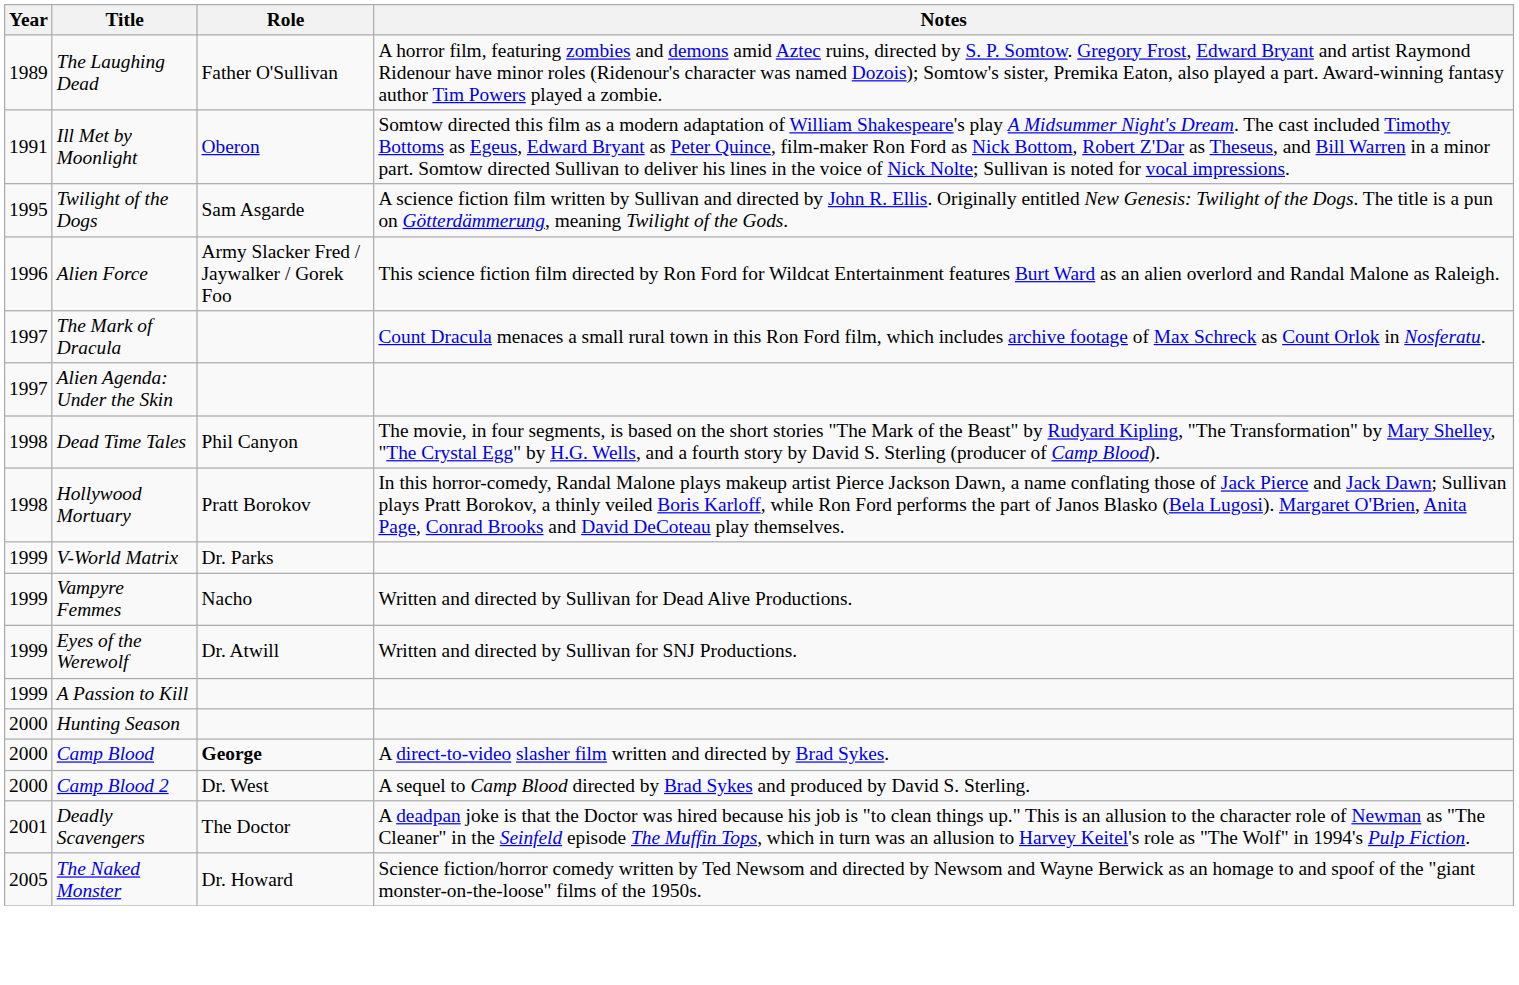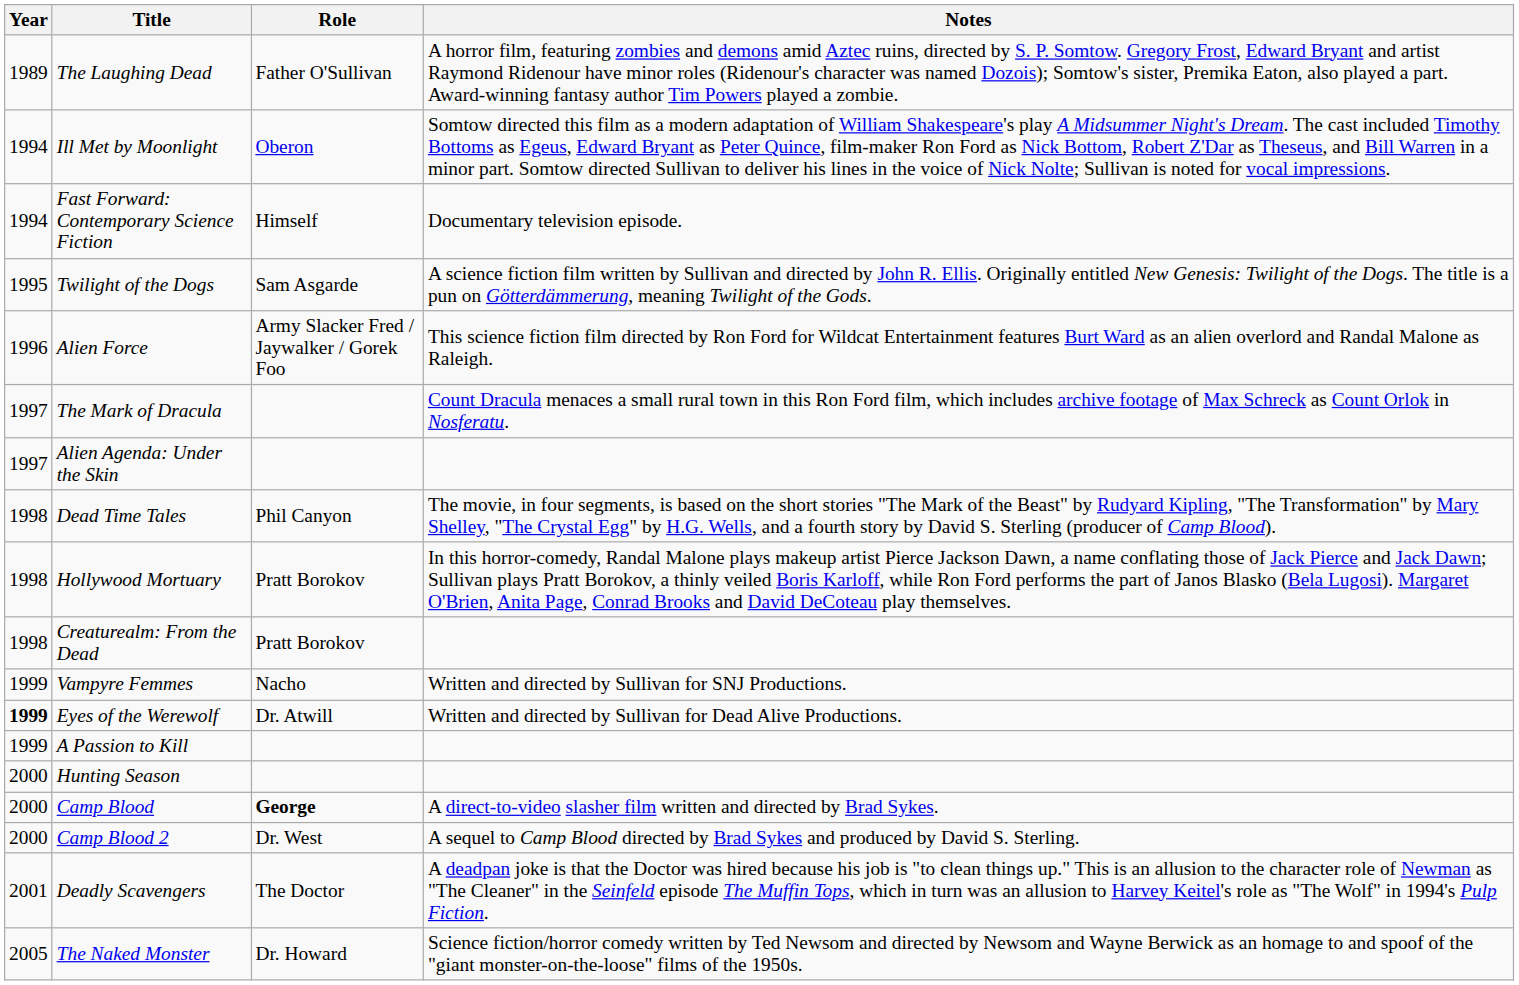 <table class="wikitable sortable">
 <tr>
 <th>Year</th>
 <th>Title</th>
 <th>Role</th>
 <th class="unsortable">Notes</th>
 </tr>
 <tr>
 <td>1989</td>
 <td><em>The Laughing Dead</em></td>
 <td>Father O'Sullivan</td>
 <td>A horror film, featuring <a href='#'>zombies</a> and <a href='#'>demons</a> amid <a href='#'>Aztec</a> ruins, directed by <a href='#'>S. P. Somtow</a>. <a href='#'>Gregory Frost</a>, <a href='#'>Edward Bryant</a> and artist Raymond Ridenour have minor roles (Ridenour's character was named <a href='#'>Dozois</a>); Somtow's sister, Premika Eaton, also played a part. Award-winning fantasy author <a href='#'>Tim Powers</a> played a zombie.</td>
 </tr>
 <tr>
-<td>1991</td>
+<td>1994</td>
 <td><em>Ill Met by Moonlight</em></td>
 <td><a href='#'>Oberon</a></td>
 <td>Somtow directed this film as a modern adaptation of <a href='#'>William Shakespeare</a>'s play <em><a href='#'>A Midsummer Night's Dream</a></em>. The cast included <a href='#'>Timothy Bottoms</a> as <a href='#'>Egeus</a>, <a href='#'>Edward Bryant</a> as <a href='#'>Peter Quince</a>, film-maker Ron Ford as <a href='#'>Nick Bottom</a>, <a href='#'>Robert Z'Dar</a> as <a href='#'>Theseus</a>, and <a href='#'>Bill Warren</a> in a minor part. Somtow directed Sullivan to deliver his lines in the voice of <a href='#'>Nick Nolte</a>; Sullivan is noted for <a href='#'>vocal impressions</a>.</td>
+</tr>
+<tr>
+<td>1994</td>
+<td><em>Fast Forward: Contemporary Science Fiction</em></td>
+<td>Himself</td>
+<td>Documentary television episode.</td>
 </tr>
 <tr>
 <td>1995</td>
 <td><em>Twilight of the Dogs</em></td>
 <td>Sam Asgarde</td>
 <td>A science fiction film written by Sullivan and directed by <a href='#'>John R. Ellis</a>. Originally entitled <em>New Genesis: Twilight of the Dogs</em>. The title is a pun on <em><a href='#'>Götterdämmerung</a></em>, meaning <em>Twilight of the Gods</em>.</td>
 </tr>
 <tr>
 <td>1996</td>
 <td><em>Alien Force</em></td>
 <td>Army Slacker Fred / Jaywalker / Gorek Foo</td>
 <td>This science fiction film directed by Ron Ford for Wildcat Entertainment features <a href='#'>Burt Ward</a> as an alien overlord and Randal Malone as Raleigh.</td>
 </tr>
 <tr>
 <td>1997</td>
 <td><em>The Mark of Dracula</em></td>
 <td></td>
 <td><a href='#'>Count Dracula</a> menaces a small rural town in this Ron Ford film, which includes <a href='#'>archive footage</a> of <a href='#'>Max Schreck</a> as <a href='#'>Count Orlok</a> in <em><a href='#'>Nosferatu</a></em>.</td>
 </tr>
 <tr>
 <td>1997</td>
 <td><em>Alien Agenda: Under the Skin</em></td>
 <td></td>
 <td></td>
 </tr>
 <tr>
 <td>1998</td>
 <td><em>Dead Time Tales</em></td>
 <td>Phil Canyon</td>
 <td>The movie, in four segments, is based on the short stories "The Mark of the Beast" by <a href='#'>Rudyard Kipling</a>, "The Transformation" by <a href='#'>Mary Shelley</a>, "<a href='#'>The Crystal Egg</a>" by <a href='#'>H.G. Wells</a>, and a fourth story by David S. Sterling (producer of <em><a href='#'>Camp Blood</a></em>).</td>
 </tr>
 <tr>
 <td>1998</td>
 <td><em>Hollywood Mortuary</em></td>
 <td>Pratt Borokov</td>
 <td>In this horror-comedy, Randal Malone plays makeup artist Pierce Jackson Dawn, a name conflating those of <a href='#'>Jack Pierce</a> and <a href='#'>Jack Dawn</a>; Sullivan plays Pratt Borokov, a thinly veiled <a href='#'>Boris Karloff</a>, while Ron Ford performs the part of Janos Blasko (<a href='#'>Bela Lugosi</a>). <a href='#'>Margaret O'Brien</a>, <a href='#'>Anita Page</a>, <a href='#'>Conrad Brooks</a> and <a href='#'>David DeCoteau</a> play themselves.</td>
 </tr>
 <tr>
-<td>1999</td>
-<td><em>V-World Matrix</em></td>
-<td>Dr. Parks</td>
+<td>1998</td>
+<td><em>Creaturealm: From the Dead</em></td>
+<td>Pratt Borokov</td>
 <td></td>
 </tr>
 <tr>
 <td>1999</td>
 <td><em>Vampyre Femmes</em></td>
 <td>Nacho</td>
-<td>Written and directed by Sullivan for Dead Alive Productions.</td>
+<td>Written and directed by Sullivan for SNJ Productions.</td>
 </tr>
 <tr>
-<td>1999</td>
+<td><strong>1999</strong></td>
 <td><em>Eyes of the Werewolf</em></td>
 <td>Dr. Atwill</td>
-<td>Written and directed by Sullivan for SNJ Productions.</td>
+<td>Written and directed by Sullivan for Dead Alive Productions.</td>
 </tr>
 <tr>
 <td>1999</td>
 <td><em>A Passion to Kill</em></td>
 <td></td>
 <td></td>
 </tr>
 <tr>
 <td>2000</td>
 <td><em>Hunting Season</em></td>
 <td></td>
 <td></td>
 </tr>
 <tr>
 <td>2000</td>
 <td><em><a href='#'>Camp Blood</a></em></td>
 <td><strong>George</strong></td>
 <td>A <a href='#'>direct-to-video</a> <a href='#'>slasher film</a> written and directed by <a href='#'>Brad Sykes</a>.</td>
 </tr>
 <tr>
 <td>2000</td>
 <td><em><a href='#'>Camp Blood 2</a></em></td>
 <td>Dr. West</td>
 <td>A sequel to <em>Camp Blood</em> directed by <a href='#'>Brad Sykes</a> and produced by David S. Sterling.</td>
 </tr>
 <tr>
 <td>2001</td>
 <td><em>Deadly Scavengers</em></td>
 <td>The Doctor</td>
 <td>A <a href='#'>deadpan</a> joke is that the Doctor was hired because his job is "to clean things up." This is an allusion to the character role of <a href='#'>Newman</a> as "The Cleaner" in the <em><a href='#'>Seinfeld</a></em> episode <em><a href='#'>The Muffin Tops</a></em>, which in turn was an allusion to <a href='#'>Harvey Keitel</a>'s role as "The Wolf" in 1994's <em><a href='#'>Pulp Fiction</a></em>.</td>
 </tr>
 <tr>
 <td>2005</td>
 <td><em><a href='#'>The Naked Monster</a></em></td>
 <td>Dr. Howard</td>
 <td>Science fiction/horror comedy written by Ted Newsom and directed by Newsom and Wayne Berwick as an homage to and spoof of the "giant monster-on-the-loose" films of the 1950s.</td>
 </tr>
 </table>
